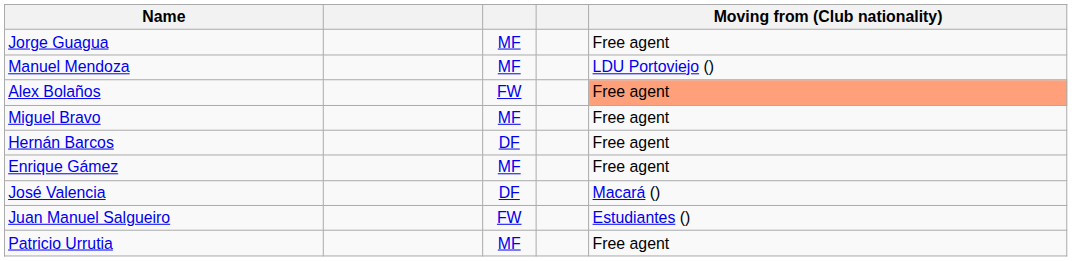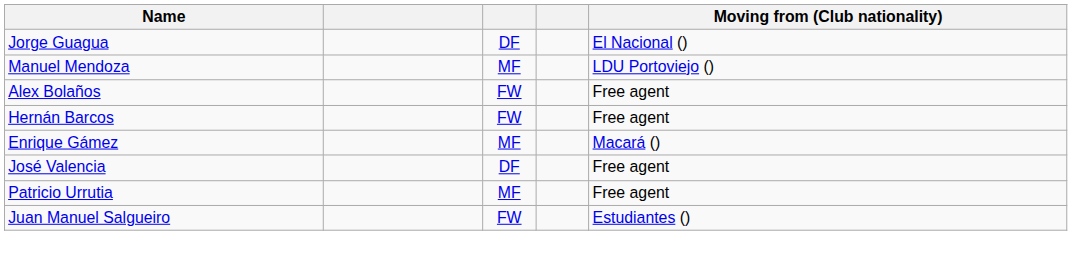 <table class="wikitable" style="text-align: center; width:85%">
 <tr>
 </tr>
 <tr>
 <th width=30% align="center">Name</th>
 <th width=15% align="center"></th>
 <th width=5% align="center"></th>
 <th width=5% align="center"></th>
 <th width=45% align="center">Moving from (Club nationality)</th>
 </tr>
 <tr>
 <td align=left><a href='#'>Jorge Guagua</a></td>
 <td></td>
-<td><a href='#'>MF</a></td>
+<td><a href='#'>DF</a></td>
 <td></td>
-<td align=left>Free agent</td>
+<td align=left><a href='#'>El Nacional</a> ()</td>
 </tr>
 <tr>
 <td align=left><a href='#'>Manuel Mendoza</a></td>
 <td></td>
 <td><a href='#'>MF</a></td>
 <td></td>
 <td align=left><a href='#'>LDU Portoviejo</a> ()</td>
 </tr>
 <tr>
 <td align=left><a href='#'>Alex Bolaños</a></td>
 <td></td>
 <td><a href='#'>FW</a></td>
 <td></td>
-<td align=left style="background: lightsalmon;">Free agent</td>
-</tr>
-<tr>
-<td align=left><a href='#'>Miguel Bravo</a></td>
-<td></td>
-<td><a href='#'>MF</a></td>
-<td></td>
 <td align=left>Free agent</td>
 </tr>
 <tr>
 <td align=left><a href='#'>Hernán Barcos</a></td>
 <td></td>
-<td><a href='#'>DF</a></td>
+<td><a href='#'>FW</a></td>
 <td></td>
 <td align=left>Free agent</td>
 </tr>
 <tr>
 <td align=left><a href='#'>Enrique Gámez</a></td>
 <td></td>
 <td><a href='#'>MF</a></td>
 <td></td>
-<td align=left>Free agent</td>
+<td align=left><a href='#'>Macará</a>  ()</td>
 </tr>
 <tr>
 <td align=left><a href='#'>José Valencia</a></td>
 <td></td>
 <td><a href='#'>DF</a></td>
 <td></td>
-<td align=left><a href='#'>Macará</a>  ()</td>
+<td align=left>Free agent</td>
+</tr>
+<tr>
+<td align=left><a href='#'>Patricio Urrutia</a></td>
+<td></td>
+<td><a href='#'>MF</a></td>
+<td></td>
+<td align=left>Free agent</td>
 </tr>
 <tr>
 <td align=left><a href='#'>Juan Manuel Salgueiro</a></td>
 <td></td>
 <td><a href='#'>FW</a></td>
 <td></td>
 <td align=left><a href='#'>Estudiantes</a>  ()</td>
 </tr>
-<tr>
-<td align=left><a href='#'>Patricio Urrutia</a></td>
-<td></td>
-<td><a href='#'>MF</a></td>
-<td></td>
-<td align=left>Free agent</td>
-</tr>
 </table>
